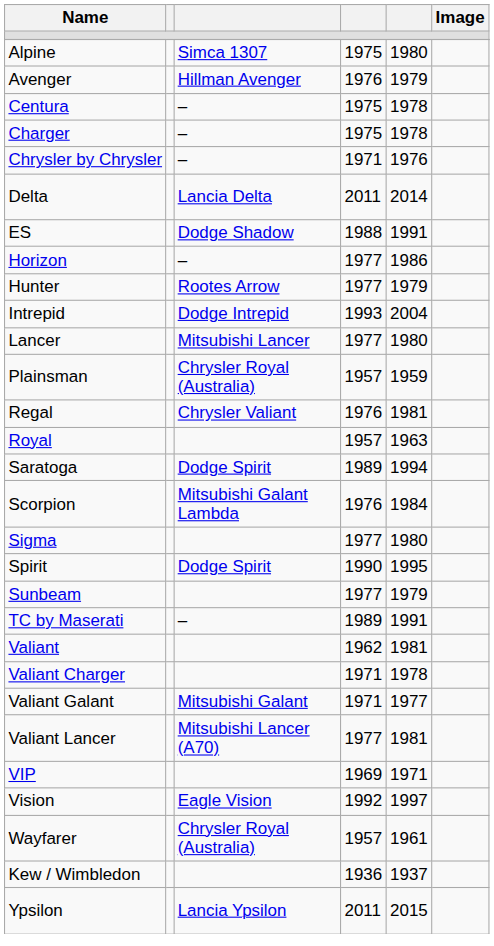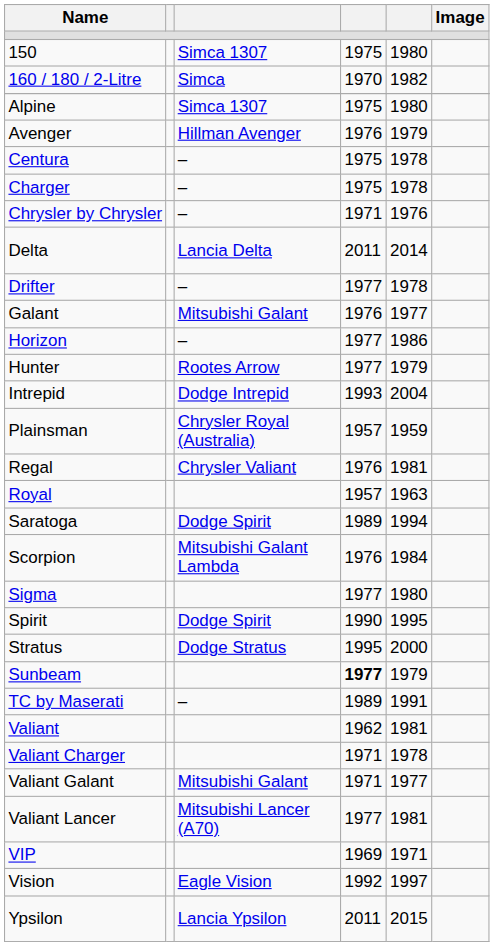 <table class="wikitable sortable">
 <tr>
 <th width= px>Name</th>
 <th width=px></th>
 <th width=150px></th>
 <th width=px></th>
 <th width=px></th>
 <th width=px>Image</th>
 </tr>
 <tr bgcolor="#E0E0E0">
 <td colspan=6></td>
+</tr>
+<tr>
+<td>150 </td>
+<td></td>
+<td><a href='#'>Simca 1307</a></td>
+<td>1975</td>
+<td>1980</td>
+<td></td>
+</tr>
+<tr>
+<td><a href='#'>160 / 180 / 2-Litre</a> </td>
+<td></td>
+<td><a href='#'>Simca</a></td>
+<td>1970</td>
+<td>1982</td>
+<td></td>
 </tr>
 <tr>
 </tr>
 <tr>
 <td>Alpine </td>
 <td></td>
 <td><a href='#'>Simca 1307</a></td>
 <td>1975</td>
 <td>1980</td>
 <td></td>
 </tr>
 <tr>
 <td>Avenger </td>
 <td></td>
 <td><a href='#'>Hillman Avenger</a></td>
 <td>1976</td>
 <td>1979</td>
 <td></td>
 </tr>
 <tr>
 <td><a href='#'>Centura</a> </td>
 <td></td>
 <td>–</td>
 <td>1975</td>
 <td>1978</td>
 <td></td>
 </tr>
 <tr>
 <td><a href='#'>Charger</a> </td>
 <td></td>
 <td>–</td>
 <td>1975</td>
 <td>1978</td>
 <td></td>
 </tr>
 <tr>
 <td><a href='#'>Chrysler by Chrysler</a> </td>
 <td></td>
 <td>–</td>
 <td>1971</td>
 <td>1976</td>
 <td></td>
 </tr>
 <tr>
 <td>Delta </td>
 <td><br> <br> </td>
 <td><a href='#'>Lancia Delta</a></td>
 <td>2011</td>
 <td>2014</td>
 <td></td>
 </tr>
 <tr>
-<td>ES </td>
-<td> </td>
-<td><a href='#'>Dodge Shadow</a></td>
-<td>1988</td>
-<td>1991</td>
+<td><a href='#'>Drifter</a> </td>
+<td></td>
+<td>–</td>
+<td>1977</td>
+<td>1978</td>
+<td></td>
+</tr>
+<tr>
+<td>Galant </td>
+<td> <br> </td>
+<td><a href='#'>Mitsubishi Galant</a></td>
+<td>1976</td>
+<td>1977</td>
 <td></td>
 </tr>
 <tr>
 <td><a href='#'>Horizon</a> </td>
 <td></td>
 <td>–</td>
 <td>1977</td>
 <td>1986</td>
 <td></td>
 </tr>
 <tr>
 <td>Hunter </td>
 <td></td>
 <td><a href='#'>Rootes Arrow</a></td>
 <td>1977</td>
 <td>1979</td>
 <td></td>
 </tr>
 <tr>
 <td>Intrepid </td>
 <td></td>
 <td><a href='#'>Dodge Intrepid</a></td>
 <td>1993</td>
 <td>2004</td>
-<td></td>
-</tr>
-<tr>
-<td>Lancer </td>
-<td><br> </td>
-<td><a href='#'>Mitsubishi Lancer</a></td>
-<td>1977</td>
-<td>1980</td>
 <td></td>
 </tr>
 <tr>
 <td>Plainsman </td>
 <td></td>
 <td><a href='#'>Chrysler Royal (Australia)</a></td>
 <td>1957</td>
 <td>1959</td>
 <td></td>
 </tr>
 <tr>
 <td>Regal </td>
 <td></td>
 <td><a href='#'>Chrysler Valiant</a></td>
 <td>1976</td>
 <td>1981</td>
 <td></td>
 </tr>
 <tr>
 <td><a href='#'>Royal</a> </td>
 <td></td>
 <td></td>
 <td>1957</td>
 <td>1963</td>
 <td></td>
 </tr>
 <tr>
 <td>Saratoga</td>
 <td> </td>
 <td><a href='#'>Dodge Spirit</a></td>
 <td>1989</td>
 <td>1994</td>
 <td></td>
 </tr>
 <tr>
 <td>Scorpion </td>
 <td><br> </td>
 <td><a href='#'>Mitsubishi Galant Lambda</a></td>
 <td>1976</td>
 <td>1984</td>
 <td></td>
 </tr>
 <tr>
 <td><a href='#'>Sigma</a> </td>
 <td></td>
 <td></td>
 <td>1977</td>
 <td>1980</td>
 <td></td>
 </tr>
 <tr>
 <td>Spirit </td>
 <td><br></td>
 <td><a href='#'>Dodge Spirit</a></td>
 <td>1990</td>
 <td>1995</td>
 <td></td>
 </tr>
 <tr>
+<td>Stratus </td>
+<td> </td>
+<td><a href='#'>Dodge Stratus</a></td>
+<td>1995</td>
+<td>2000</td>
+<td></td>
+</tr>
+<tr>
 <td><a href='#'>Sunbeam</a></td>
 <td></td>
 <td></td>
-<td>1977</td>
+<td><strong>1977</strong></td>
 <td>1979</td>
 <td></td>
 </tr>
 <tr>
 <td><a href='#'>TC by Maserati</a> </td>
 <td></td>
 <td>–</td>
 <td>1989</td>
 <td>1991</td>
 <td></td>
 </tr>
 <tr>
 <td><a href='#'>Valiant</a> </td>
 <td></td>
 <td></td>
 <td>1962</td>
 <td>1981</td>
 <td></td>
 </tr>
 <tr>
 <td><a href='#'>Valiant Charger</a></td>
 <td></td>
 <td></td>
 <td>1971</td>
 <td>1978</td>
 <td></td>
 </tr>
 <tr>
 <td>Valiant Galant </td>
 <td><br> </td>
 <td><a href='#'>Mitsubishi Galant</a></td>
 <td>1971</td>
 <td>1977</td>
 <td></td>
 </tr>
 <tr>
 <td>Valiant Lancer </td>
 <td><br> </td>
 <td><a href='#'>Mitsubishi Lancer (A70)</a></td>
 <td>1977</td>
 <td>1981</td>
 <td></td>
 </tr>
 <tr>
 <td><a href='#'>VIP</a> </td>
 <td></td>
 <td></td>
 <td>1969</td>
 <td>1971</td>
 <td></td>
 </tr>
 <tr>
 <td>Vision </td>
 <td> </td>
 <td><a href='#'>Eagle Vision</a></td>
 <td>1992</td>
 <td>1997</td>
 <td></td>
 </tr>
 <tr>
-<td>Wayfarer </td>
-<td></td>
-<td><a href='#'>Chrysler Royal (Australia)</a></td>
-<td>1957</td>
-<td>1961</td>
-<td></td>
-</tr>
-<tr>
-<td>Kew / Wimbledon </td>
-<td></td>
-<td></td>
-<td>1936</td>
-<td>1937</td>
-<td></td>
-</tr>
-<tr>
 <td>Ypsilon </td>
 <td><br> <br> </td>
 <td><a href='#'>Lancia Ypsilon</a></td>
 <td>2011</td>
 <td>2015</td>
 <td></td>
 </tr>
 </table>
